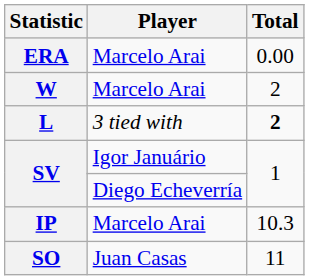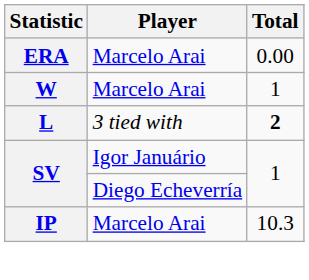 <table class="wikitable">
 <tr>
 <th scope="col">Statistic</th>
 <th scope="col">Player</th>
 <th scope="col">Total</th>
 </tr>
 <tr>
 <th scope="row" style="text-align:center;"><a href='#'>ERA</a></th>
 <td> <a href='#'>Marcelo Arai</a></td>
 <td align=center>0.00</td>
 </tr>
 <tr>
 <th scope="row" style="text-align:center;"><a href='#'>W</a></th>
 <td> <a href='#'>Marcelo Arai</a></td>
-<td align=center>2</td>
+<td align=center>1</td>
 </tr>
 <tr>
 <th scope="row" style="text-align:center;"><a href='#'>L</a></th>
 <td><em>3 tied with</em></td>
 <td align=center><strong>2</strong></td>
 </tr>
 <tr>
 <th scope="row" style="text-align:center;" rowspan=2><a href='#'>SV</a></th>
 <td> <a href='#'>Igor Januário</a></td>
 <td rowspan=2 align=center>1</td>
 </tr>
 <tr>
 <td> <a href='#'>Diego Echeverría</a></td>
 </tr>
 <tr>
 <th scope="row" style="text-align:center;"><a href='#'>IP</a></th>
 <td> <a href='#'>Marcelo Arai</a></td>
 <td align=center>10.3</td>
 </tr>
-<tr>
-<th scope="row" style="text-align:center;"><a href='#'>SO</a></th>
-<td> <a href='#'>Juan Casas</a></td>
-<td align=center>11</td>
-</tr>
 </table>
